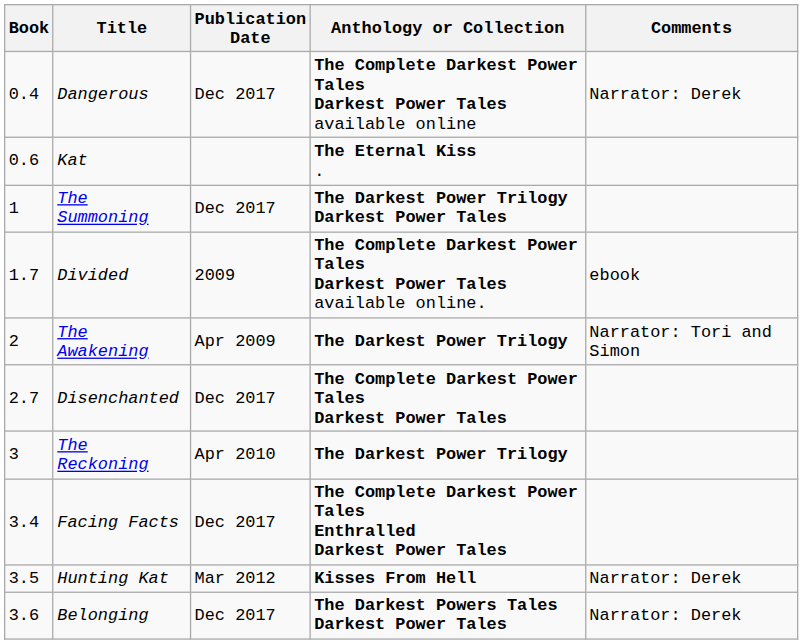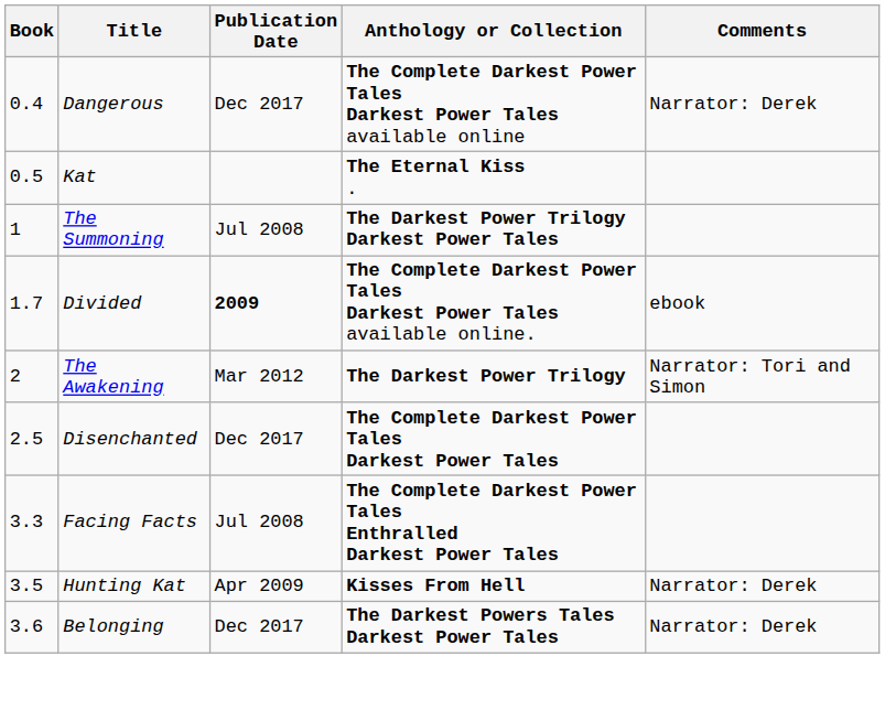 <table class="wikitable">
 <tr>
 <th>Book<br></th>
 <th>Title</th>
 <th>Publication<br>Date</th>
 <th>Anthology or Collection</th>
 <th>Comments</th>
 </tr>
 <tr>
 <td>0.4</td>
 <td><em>Dangerous</em></td>
 <td>Dec 2017</td>
 <td><strong>The Complete Darkest Power Tales</strong><br><strong>Darkest Power Tales</strong><br>available online</td>
 <td>Narrator: Derek</td>
 </tr>
 <tr>
-<td>0.6</td>
+<td>0.5</td>
 <td><em>Kat</em></td>
 <td></td>
 <td><strong>The Eternal Kiss</strong><br> .</td>
 <td></td>
 </tr>
 <tr>
 <td>1</td>
 <td><em><a href='#'>The Summoning</a></em></td>
-<td>Dec 2017</td>
+<td>Jul 2008</td>
 <td><strong>The Darkest Power Trilogy</strong><br><strong>Darkest Power Tales</strong></td>
 <td></td>
 </tr>
 <tr>
 <td>1.7</td>
 <td><em>Divided</em></td>
-<td>2009</td>
+<td><strong>2009</strong></td>
 <td><strong>The Complete Darkest Power Tales</strong><br><strong>Darkest Power Tales</strong><br>available online.</td>
 <td>ebook</td>
 </tr>
 <tr>
 <td>2</td>
 <td><em><a href='#'>The Awakening</a></em></td>
-<td>Apr 2009</td>
+<td>Mar 2012</td>
 <td><strong>The Darkest Power Trilogy</strong></td>
 <td>Narrator: Tori and Simon</td>
 </tr>
 <tr>
-<td>2.7</td>
+<td>2.5</td>
 <td><em>Disenchanted</em></td>
 <td>Dec 2017</td>
 <td><strong>The Complete Darkest Power Tales</strong><br><strong>Darkest Power Tales</strong></td>
 <td></td>
 </tr>
 <tr>
-<td>3</td>
-<td><em><a href='#'>The Reckoning</a></em></td>
-<td>Apr 2010</td>
-<td><strong>The Darkest Power Trilogy</strong></td>
-<td></td>
-</tr>
-<tr>
-<td>3.4</td>
+<td>3.3</td>
 <td><em>Facing Facts</em></td>
-<td>Dec 2017</td>
+<td>Jul 2008</td>
 <td><strong>The Complete Darkest Power Tales</strong><br><strong>Enthralled</strong><br><strong>Darkest Power Tales</strong></td>
 <td></td>
 </tr>
 <tr>
 <td>3.5</td>
 <td><em>Hunting Kat</em></td>
-<td>Mar 2012</td>
+<td>Apr 2009</td>
 <td><strong>Kisses From Hell</strong></td>
 <td>Narrator: Derek</td>
 </tr>
 <tr>
 <td>3.6</td>
 <td><em>Belonging</em></td>
 <td>Dec 2017</td>
 <td><strong>The Darkest Powers Tales</strong><br><strong>Darkest Power Tales</strong></td>
 <td>Narrator: Derek</td>
 </tr>
 </table>
